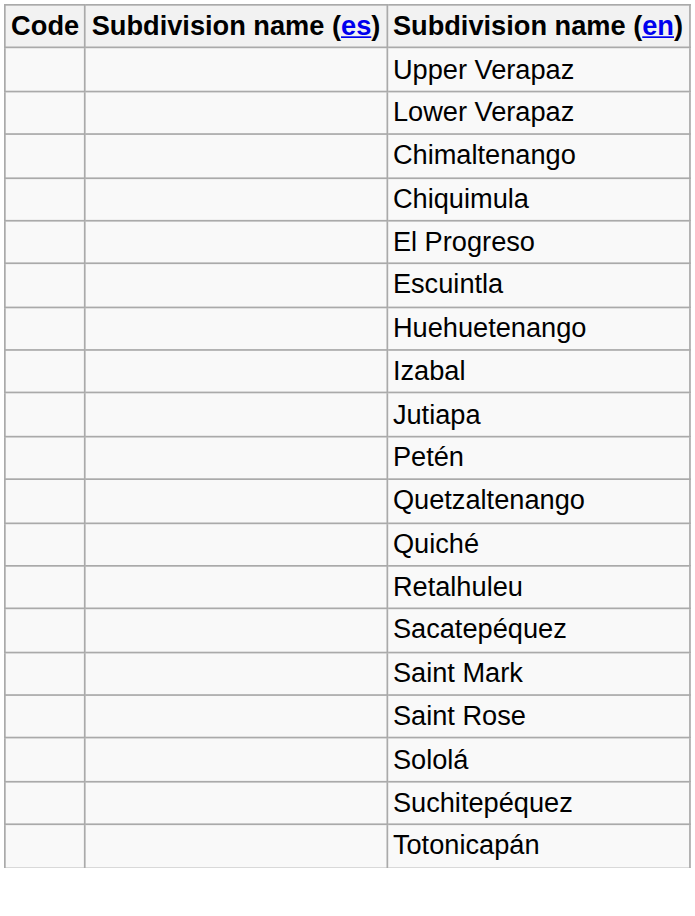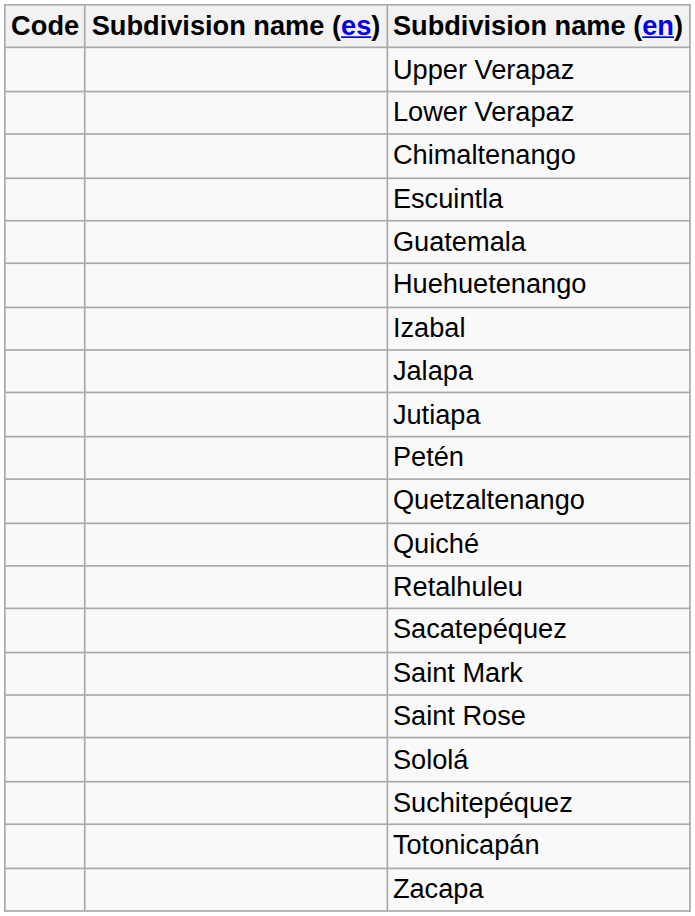 <table class="wikitable sortable">
 <tr>
 <th>Code</th>
 <th>Subdivision name (<a href='#'>es</a>)</th>
 <th>Subdivision name (<a href='#'>en</a>) </th>
 </tr>
 <tr>
 <td></td>
 <td></td>
 <td>Upper Verapaz</td>
 </tr>
 <tr>
 <td></td>
 <td></td>
 <td>Lower Verapaz</td>
 </tr>
 <tr>
 <td></td>
 <td></td>
 <td>Chimaltenango</td>
 </tr>
 <tr>
 <td></td>
 <td></td>
-<td>Chiquimula</td>
+<td>Escuintla</td>
 </tr>
 <tr>
 <td></td>
 <td></td>
-<td>El Progreso</td>
-</tr>
-<tr>
-<td></td>
-<td></td>
-<td>Escuintla</td>
+<td>Guatemala</td>
 </tr>
 <tr>
 <td></td>
 <td></td>
 <td>Huehuetenango</td>
 </tr>
 <tr>
 <td></td>
 <td></td>
 <td>Izabal</td>
+</tr>
+<tr>
+<td></td>
+<td></td>
+<td>Jalapa</td>
 </tr>
 <tr>
 <td></td>
 <td></td>
 <td>Jutiapa</td>
 </tr>
 <tr>
 <td></td>
 <td></td>
 <td>Petén</td>
 </tr>
 <tr>
 <td></td>
 <td></td>
 <td>Quetzaltenango</td>
 </tr>
 <tr>
 <td></td>
 <td></td>
 <td>Quiché</td>
 </tr>
 <tr>
 <td></td>
 <td></td>
 <td>Retalhuleu</td>
 </tr>
 <tr>
 <td></td>
 <td></td>
 <td>Sacatepéquez</td>
 </tr>
 <tr>
 <td></td>
 <td></td>
 <td>Saint Mark</td>
 </tr>
 <tr>
 <td></td>
 <td></td>
 <td>Saint Rose</td>
 </tr>
 <tr>
 <td></td>
 <td></td>
 <td>Sololá</td>
 </tr>
 <tr>
 <td></td>
 <td></td>
 <td>Suchitepéquez</td>
 </tr>
 <tr>
 <td></td>
 <td></td>
 <td>Totonicapán</td>
 </tr>
+<tr>
+<td></td>
+<td></td>
+<td>Zacapa</td>
+</tr>
 </table>
